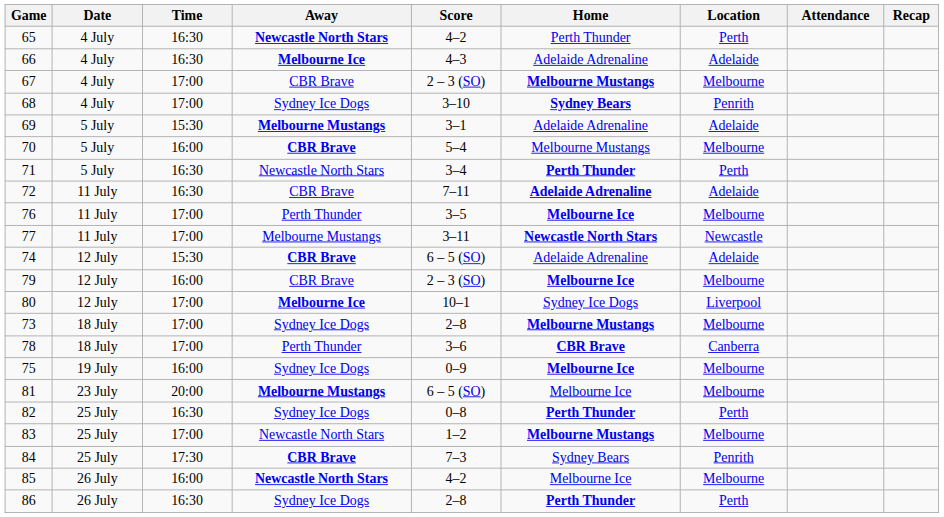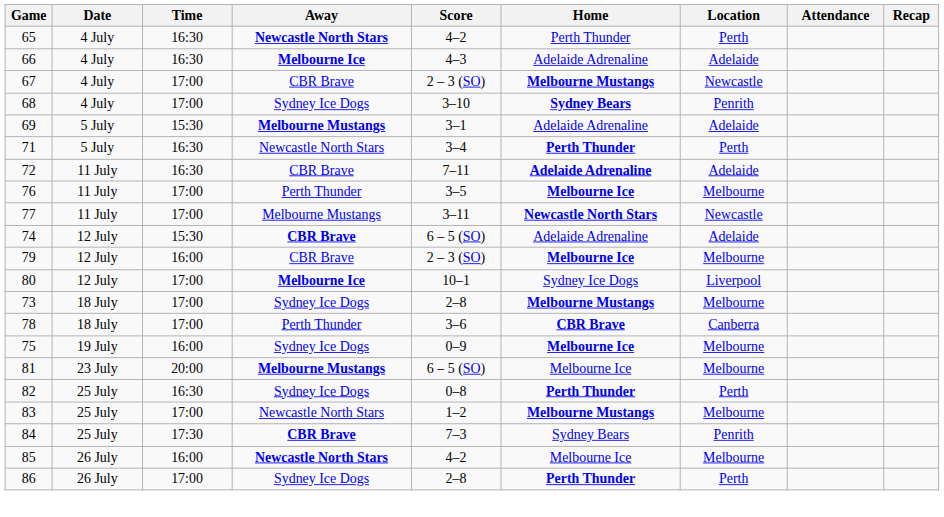 <table class="wikitable" width="85%" style="margin: 1em auto 1em auto">
 <tr>
 <th width="1%">Game</th>
 <th width="6%">Date</th>
 <th width="6%">Time</th>
 <th width="12%">Away</th>
 <th width="6%">Score</th>
 <th width="12%">Home</th>
 <th width="7%">Location</th>
 <th width="4%">Attendance</th>
 <th width="2%">Recap</th>
 </tr>
 <tr align="center">
 <td>65</td>
 <td>4 July</td>
 <td>16:30</td>
 <td><strong><a href='#'>Newcastle North Stars</a></strong></td>
 <td>4–2</td>
 <td><a href='#'>Perth Thunder</a></td>
 <td><a href='#'>Perth</a></td>
 <td></td>
 <td></td>
 </tr>
 <tr align="center">
 <td>66</td>
 <td>4 July</td>
 <td>16:30</td>
 <td><strong><a href='#'>Melbourne Ice</a></strong></td>
 <td>4–3</td>
 <td><a href='#'>Adelaide Adrenaline</a></td>
 <td><a href='#'>Adelaide</a></td>
 <td></td>
 <td></td>
 </tr>
 <tr align="center">
 <td>67</td>
 <td>4 July</td>
 <td>17:00</td>
 <td><a href='#'>CBR Brave</a></td>
 <td>2 – 3 (<a href='#'>SO</a>)</td>
 <td><strong><a href='#'>Melbourne Mustangs</a></strong></td>
-<td><a href='#'>Melbourne</a></td>
+<td><a href='#'>Newcastle</a></td>
 <td></td>
 <td></td>
 </tr>
 <tr align="center">
 <td>68</td>
 <td>4 July</td>
 <td>17:00</td>
 <td><a href='#'>Sydney Ice Dogs</a></td>
 <td>3–10</td>
 <td><strong><a href='#'>Sydney Bears</a></strong></td>
 <td><a href='#'>Penrith</a></td>
 <td></td>
 <td></td>
 </tr>
 <tr align="center">
 <td>69</td>
 <td>5 July</td>
 <td>15:30</td>
 <td><strong><a href='#'>Melbourne Mustangs</a></strong></td>
 <td>3–1</td>
 <td><a href='#'>Adelaide Adrenaline</a></td>
 <td><a href='#'>Adelaide</a></td>
-<td></td>
-<td></td>
-</tr>
-<tr align="center">
-<td>70</td>
-<td>5 July</td>
-<td>16:00</td>
-<td><strong><a href='#'>CBR Brave</a></strong></td>
-<td>5–4</td>
-<td><a href='#'>Melbourne Mustangs</a></td>
-<td><a href='#'>Melbourne</a></td>
 <td></td>
 <td></td>
 </tr>
 <tr align="center">
 <td>71</td>
 <td>5 July</td>
 <td>16:30</td>
 <td><a href='#'>Newcastle North Stars</a></td>
 <td>3–4</td>
 <td><strong><a href='#'>Perth Thunder</a></strong></td>
 <td><a href='#'>Perth</a></td>
 <td></td>
 <td></td>
 </tr>
 <tr align="center">
 <td>72</td>
 <td>11 July</td>
 <td>16:30</td>
 <td><a href='#'>CBR Brave</a></td>
 <td>7–11</td>
 <td><strong><a href='#'>Adelaide Adrenaline</a></strong></td>
 <td><a href='#'>Adelaide</a></td>
 <td></td>
 <td></td>
 </tr>
 <tr align="center">
 <td>76</td>
 <td>11 July</td>
 <td>17:00</td>
 <td><a href='#'>Perth Thunder</a></td>
 <td>3–5</td>
 <td><strong><a href='#'>Melbourne Ice</a></strong></td>
 <td><a href='#'>Melbourne</a></td>
 <td></td>
 <td></td>
 </tr>
 <tr align="center">
 <td>77</td>
 <td>11 July</td>
 <td>17:00</td>
 <td><a href='#'>Melbourne Mustangs</a></td>
 <td>3–11</td>
 <td><strong><a href='#'>Newcastle North Stars</a></strong></td>
 <td><a href='#'>Newcastle</a></td>
 <td></td>
 <td></td>
 </tr>
 <tr align="center">
 <td>74</td>
 <td>12 July</td>
 <td>15:30</td>
 <td><strong><a href='#'>CBR Brave</a></strong></td>
 <td>6 – 5 (<a href='#'>SO</a>)</td>
 <td><a href='#'>Adelaide Adrenaline</a></td>
 <td><a href='#'>Adelaide</a></td>
 <td></td>
 <td></td>
 </tr>
 <tr align="center">
 <td>79</td>
 <td>12 July</td>
 <td>16:00</td>
 <td><a href='#'>CBR Brave</a></td>
 <td>2 – 3 (<a href='#'>SO</a>)</td>
 <td><strong><a href='#'>Melbourne Ice</a></strong></td>
 <td><a href='#'>Melbourne</a></td>
 <td></td>
 <td></td>
 </tr>
 <tr align="center">
 <td>80</td>
 <td>12 July</td>
 <td>17:00</td>
 <td><strong><a href='#'>Melbourne Ice</a></strong></td>
 <td>10–1</td>
 <td><a href='#'>Sydney Ice Dogs</a></td>
 <td><a href='#'>Liverpool</a></td>
 <td></td>
 <td></td>
 </tr>
 <tr align="center">
 <td>73</td>
 <td>18 July</td>
 <td>17:00</td>
 <td><a href='#'>Sydney Ice Dogs</a></td>
 <td>2–8</td>
 <td><strong><a href='#'>Melbourne Mustangs</a></strong></td>
 <td><a href='#'>Melbourne</a></td>
 <td></td>
 <td></td>
 </tr>
 <tr align="center">
 <td>78</td>
 <td>18 July</td>
 <td>17:00</td>
 <td><a href='#'>Perth Thunder</a></td>
 <td>3–6</td>
 <td><strong><a href='#'>CBR Brave</a></strong></td>
 <td><a href='#'>Canberra</a></td>
 <td></td>
 <td></td>
 </tr>
 <tr align="center">
 <td>75</td>
 <td>19 July</td>
 <td>16:00</td>
 <td><a href='#'>Sydney Ice Dogs</a></td>
 <td>0–9</td>
 <td><strong><a href='#'>Melbourne Ice</a></strong></td>
 <td><a href='#'>Melbourne</a></td>
 <td></td>
 <td></td>
 </tr>
 <tr align="center">
 <td>81</td>
 <td>23 July</td>
 <td>20:00</td>
 <td><strong><a href='#'>Melbourne Mustangs</a></strong></td>
 <td>6 – 5 (<a href='#'>SO</a>)</td>
 <td><a href='#'>Melbourne Ice</a></td>
 <td><a href='#'>Melbourne</a></td>
 <td></td>
 <td></td>
 </tr>
 <tr align="center">
 <td>82</td>
 <td>25 July</td>
 <td>16:30</td>
 <td><a href='#'>Sydney Ice Dogs</a></td>
 <td>0–8</td>
 <td><strong><a href='#'>Perth Thunder</a></strong></td>
 <td><a href='#'>Perth</a></td>
 <td></td>
 <td></td>
 </tr>
 <tr align="center">
 <td>83</td>
 <td>25 July</td>
 <td>17:00</td>
 <td><a href='#'>Newcastle North Stars</a></td>
 <td>1–2</td>
 <td><strong><a href='#'>Melbourne Mustangs</a></strong></td>
 <td><a href='#'>Melbourne</a></td>
 <td></td>
 <td></td>
 </tr>
 <tr align="center">
 <td>84</td>
 <td>25 July</td>
 <td>17:30</td>
 <td><strong><a href='#'>CBR Brave</a></strong></td>
 <td>7–3</td>
 <td><a href='#'>Sydney Bears</a></td>
 <td><a href='#'>Penrith</a></td>
 <td></td>
 <td></td>
 </tr>
 <tr align="center">
 <td>85</td>
 <td>26 July</td>
 <td>16:00</td>
 <td><strong><a href='#'>Newcastle North Stars</a></strong></td>
 <td>4–2</td>
 <td><a href='#'>Melbourne Ice</a></td>
 <td><a href='#'>Melbourne</a></td>
 <td></td>
 <td></td>
 </tr>
 <tr align="center">
 <td>86</td>
 <td>26 July</td>
-<td>16:30</td>
+<td>17:00</td>
 <td><a href='#'>Sydney Ice Dogs</a></td>
 <td>2–8</td>
 <td><strong><a href='#'>Perth Thunder</a></strong></td>
 <td><a href='#'>Perth</a></td>
 <td></td>
 <td></td>
 </tr>
 </table>
